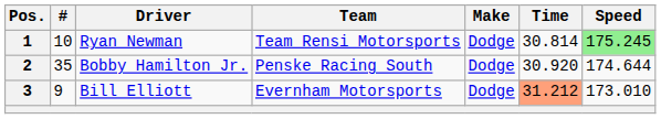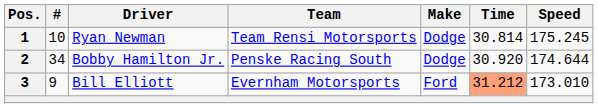 <table class="wikitable" style="font-size:95%">
 <tr>
 <th>Pos.</th>
 <th>#</th>
 <th>Driver</th>
 <th>Team</th>
 <th>Make</th>
 <th>Time</th>
 <th>Speed</th>
 </tr>
 <tr>
 <th>1</th>
 <td>10</td>
 <td><a href='#'>Ryan Newman</a></td>
 <td><a href='#'>Team Rensi Motorsports</a></td>
 <td><a href='#'>Dodge</a></td>
 <td>30.814</td>
-<td style="background: lightgreen;">175.245</td>
+<td>175.245</td>
 </tr>
 <tr>
 <th>2</th>
-<td>35</td>
+<td>34</td>
 <td><a href='#'>Bobby Hamilton Jr.</a></td>
 <td><a href='#'>Penske Racing South</a></td>
 <td><a href='#'>Dodge</a></td>
 <td>30.920</td>
 <td>174.644</td>
 </tr>
 <tr>
 <th>3</th>
 <td>9</td>
 <td><a href='#'>Bill Elliott</a></td>
 <td><a href='#'>Evernham Motorsports</a></td>
-<td><a href='#'>Dodge</a></td>
+<td><a href='#'>Ford</a></td>
 <td style="background: lightsalmon;">31.212</td>
 <td>173.010</td>
 </tr>
 <tr>
 <th colspan="7"></th>
 </tr>
 </table>
